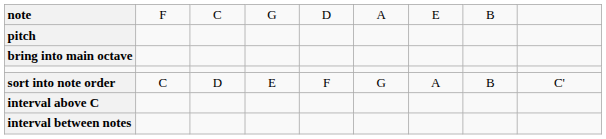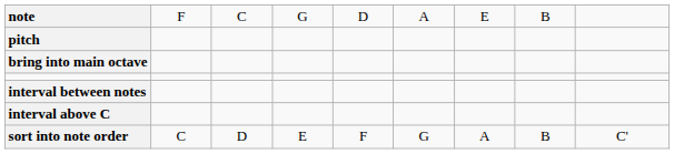 <table class="wikitable" style="margin-left: auto; margin-right: auto; border: none;text-align:center">
 <tr>
 <th style="text-align:left;">note</th>
 <td style="width: 60px;">F</td>
 <td style="width: 60px;">C</td>
 <td style="width: 60px;">G</td>
 <td style="width: 60px;">D</td>
 <td style="width: 60px;">A</td>
 <td style="width: 60px;">E</td>
 <td style="width: 60px;">B</td>
 <td></td>
 </tr>
 <tr>
 <th style="text-align:left;">pitch</th>
 <td></td>
 <td></td>
 <td></td>
 <td></td>
 <td></td>
 <td></td>
 <td></td>
 <td></td>
 </tr>
 <tr>
 <th style="text-align:left;">bring into main octave</th>
 <td></td>
 <td></td>
 <td></td>
 <td></td>
 <td></td>
 <td></td>
 <td></td>
 <td></td>
 </tr>
 <tr>
 <td></td>
 <td></td>
 <td></td>
 <td></td>
 <td></td>
 <td></td>
 <td></td>
 <td></td>
 <td></td>
 </tr>
 <tr>
-<th style="text-align:left;">sort into note order</th>
-<td>C</td>
-<td>D</td>
-<td>E</td>
-<td>F</td>
-<td>G</td>
-<td>A</td>
-<td>B</td>
-<td style="width:6em;">C'</td>
+<th style="text-align:left;">interval between notes</th>
+<td></td>
+<td></td>
+<td></td>
+<td></td>
+<td></td>
+<td></td>
+<td></td>
+<td></td>
 </tr>
 <tr>
 <th style="text-align:left;">interval above C</th>
 <td></td>
 <td></td>
 <td></td>
 <td></td>
 <td></td>
 <td></td>
 <td></td>
 <td></td>
 </tr>
 <tr>
-<th style="text-align:left;">interval between notes</th>
-<td></td>
-<td></td>
-<td></td>
-<td></td>
-<td></td>
-<td></td>
-<td></td>
-<td></td>
+<th style="text-align:left;">sort into note order</th>
+<td>C</td>
+<td>D</td>
+<td>E</td>
+<td>F</td>
+<td>G</td>
+<td>A</td>
+<td>B</td>
+<td style="width:6em;">C'</td>
 </tr>
 </table>
